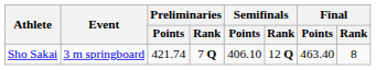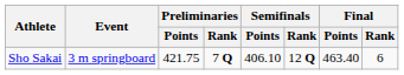 <table class=wikitable style="font-size:90%;">
 <tr>
 <th rowspan="2">Athlete</th>
 <th rowspan="2">Event</th>
 <th colspan="2">Preliminaries</th>
 <th colspan="2">Semifinals</th>
 <th colspan="2">Final</th>
 </tr>
 <tr style="font-size:95%">
 <th>Points</th>
 <th>Rank</th>
 <th>Points</th>
 <th>Rank</th>
 <th>Points</th>
 <th>Rank</th>
 </tr>
 <tr align=center>
 <td align=left><a href='#'>Sho Sakai</a></td>
 <td align=left><a href='#'>3 m springboard</a></td>
-<td>421.74</td>
+<td>421.75</td>
 <td>7 <strong>Q</strong></td>
 <td>406.10</td>
 <td>12 <strong>Q</strong></td>
 <td>463.40</td>
-<td>8</td>
+<td>6</td>
 </tr>
 </table>
